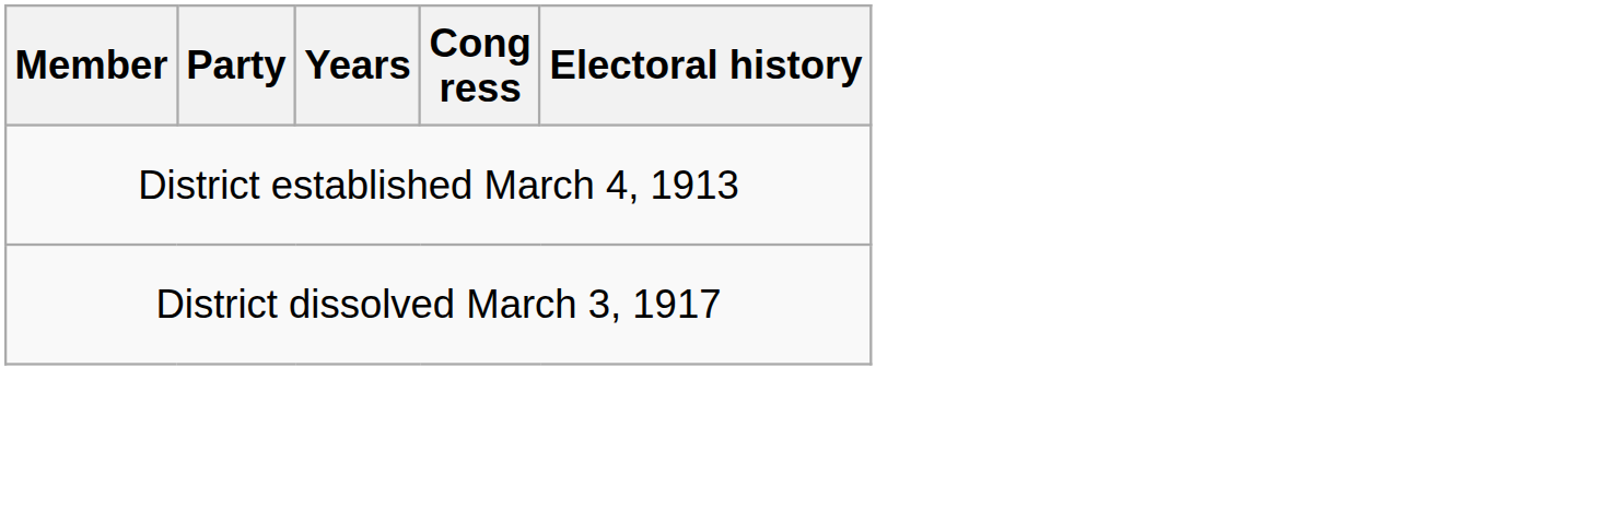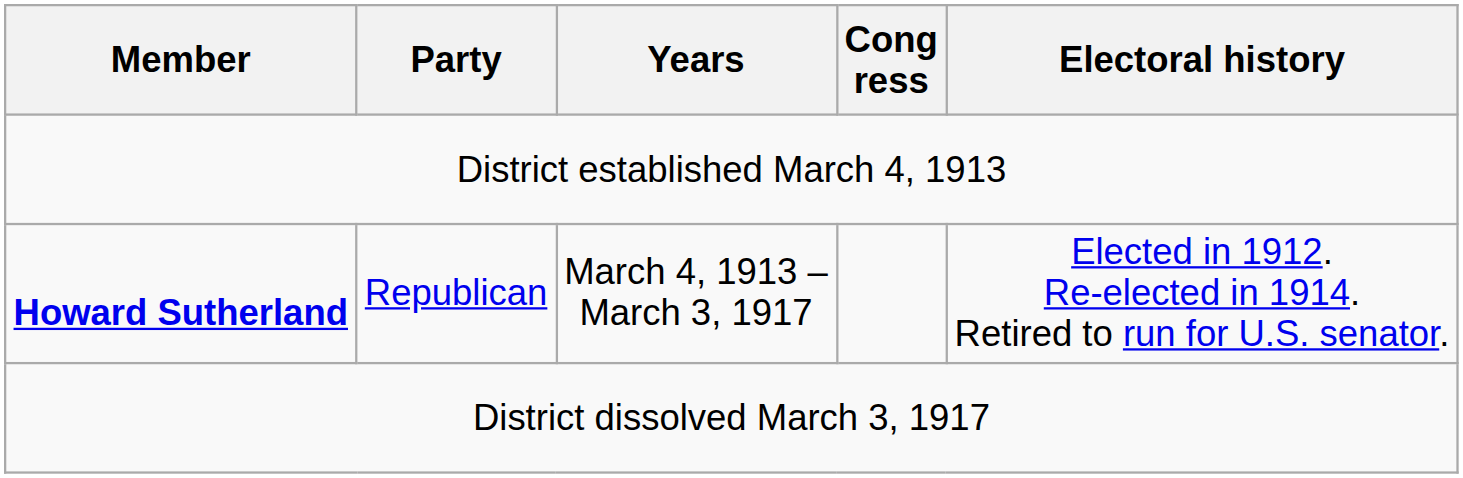 <table class=wikitable style="text-align:center">
 <tr style="height:3em">
 <th>Member</th>
 <th>Party</th>
 <th>Years</th>
 <th>Cong<br>ress</th>
 <th>Electoral history</th>
 </tr>
 <tr style="height:3em">
 <td colspan=5>District established March 4, 1913</td>
 </tr>
 <tr style="height:3em">
+<td align=left><br><strong><a href='#'>Howard Sutherland</a></strong><br></td>
+<td><a href='#'>Republican</a></td>
+<td nowrap>March 4, 1913 –<br>March 3, 1917</td>
+<td></td>
+<td><a href='#'>Elected in 1912</a>.<br><a href='#'>Re-elected in 1914</a>.<br>Retired to <a href='#'>run for U.S. senator</a>.</td>
+</tr>
+<tr style="height:3em">
 <td colspan=5>District dissolved March 3, 1917</td>
 </tr>
 </table>
